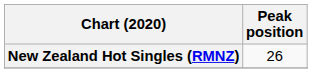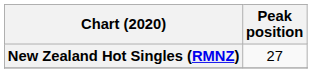 <table class="wikitable sortable plainrowheaders" style="text-align:center">
 <tr>
 <th scope="col">Chart (2020)</th>
 <th scope="col">Peak<br>position</th>
 </tr>
 <tr>
 <th scope="row">New Zealand Hot Singles (<a href='#'>RMNZ</a>)</th>
-<td>26</td>
+<td>27</td>
 </tr>
 <tr>
 </tr>
 <tr>
 </tr>
 </table>
